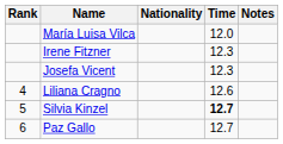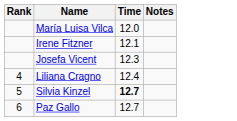 <table class="wikitable sortable" style="text-align:center">
 <tr>
 <th>Rank</th>
 <th>Name</th>
-<th>Nationality</th>
 <th>Time</th>
 <th>Notes</th>
 </tr>
 <tr>
 <td></td>
 <td align=left><a href='#'>María Luisa Vilca</a></td>
-<td align=left></td>
 <td>12.0</td>
 <td></td>
 </tr>
 <tr>
 <td></td>
 <td align=left><a href='#'>Irene Fitzner</a></td>
-<td align=left></td>
-<td>12.3</td>
+<td>12.1</td>
 <td></td>
 </tr>
 <tr>
 <td></td>
 <td align=left><a href='#'>Josefa Vicent</a></td>
-<td align=left></td>
 <td>12.3</td>
 <td></td>
 </tr>
 <tr>
 <td>4</td>
 <td align=left><a href='#'>Liliana Cragno</a></td>
-<td align=left></td>
-<td>12.6</td>
+<td>12.4</td>
 <td></td>
 </tr>
 <tr>
 <td>5</td>
 <td align=left><a href='#'>Silvia Kinzel</a></td>
-<td align=left></td>
 <td><strong>12.7</strong></td>
 <td></td>
 </tr>
 <tr>
 <td>6</td>
 <td align=left><a href='#'>Paz Gallo</a></td>
-<td align=left></td>
 <td>12.7</td>
 <td></td>
 </tr>
 </table>
